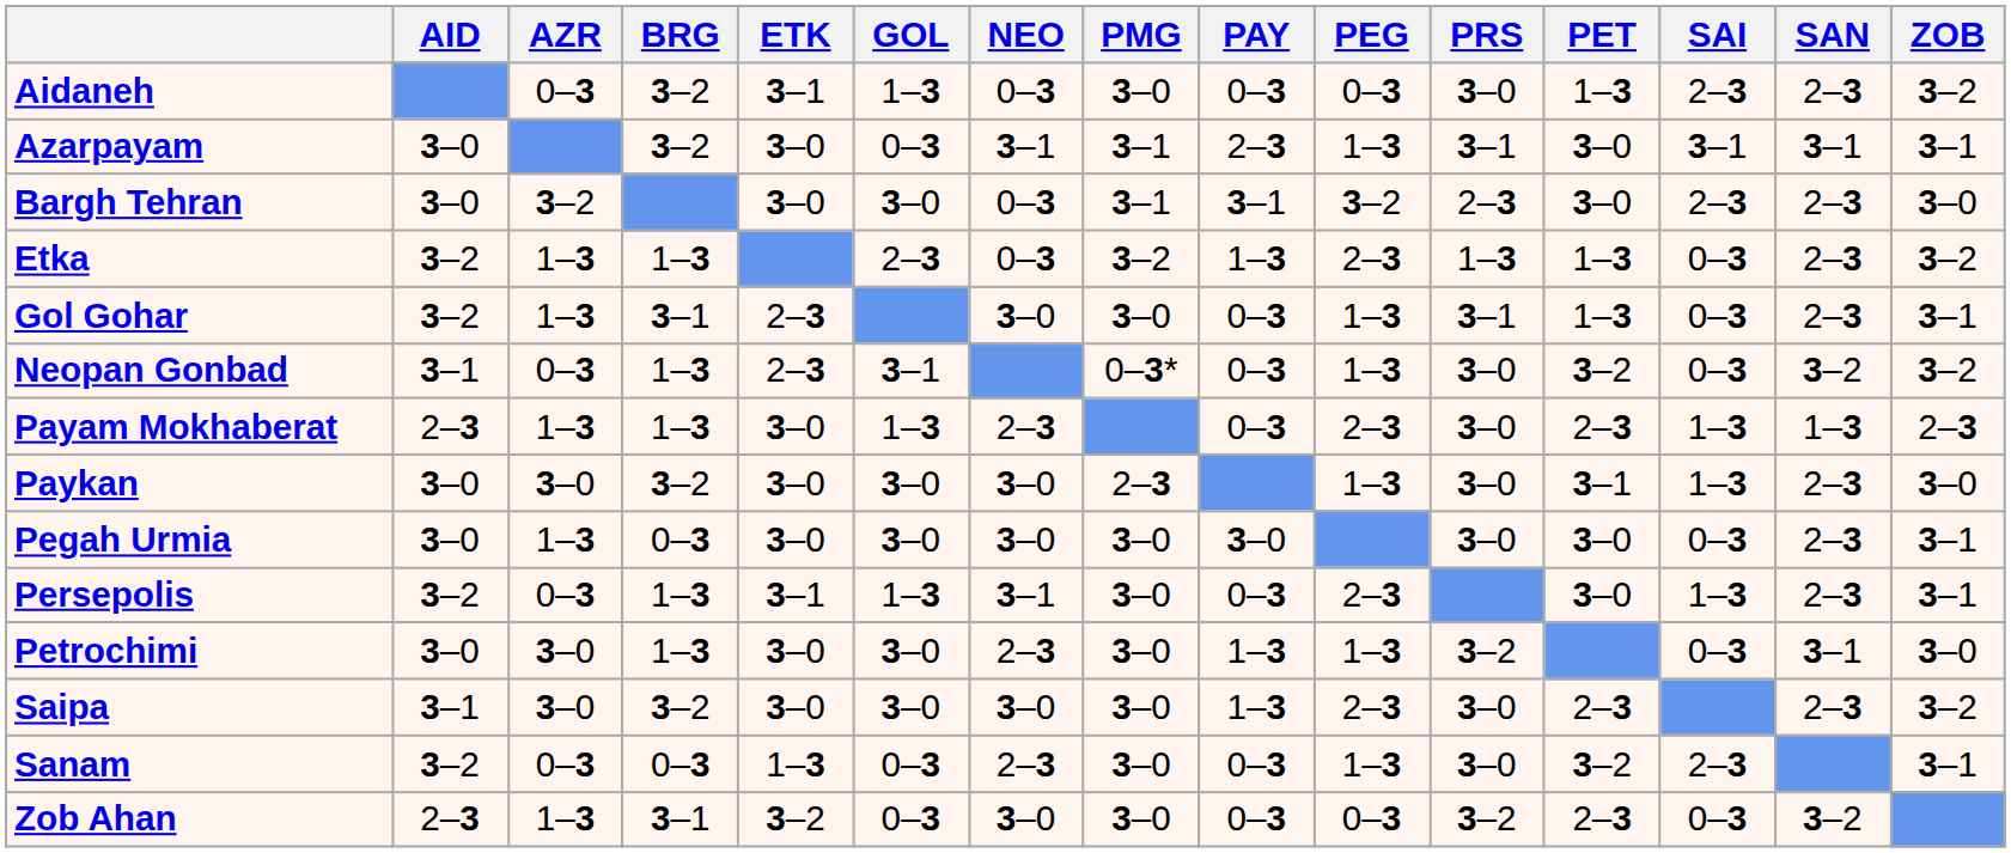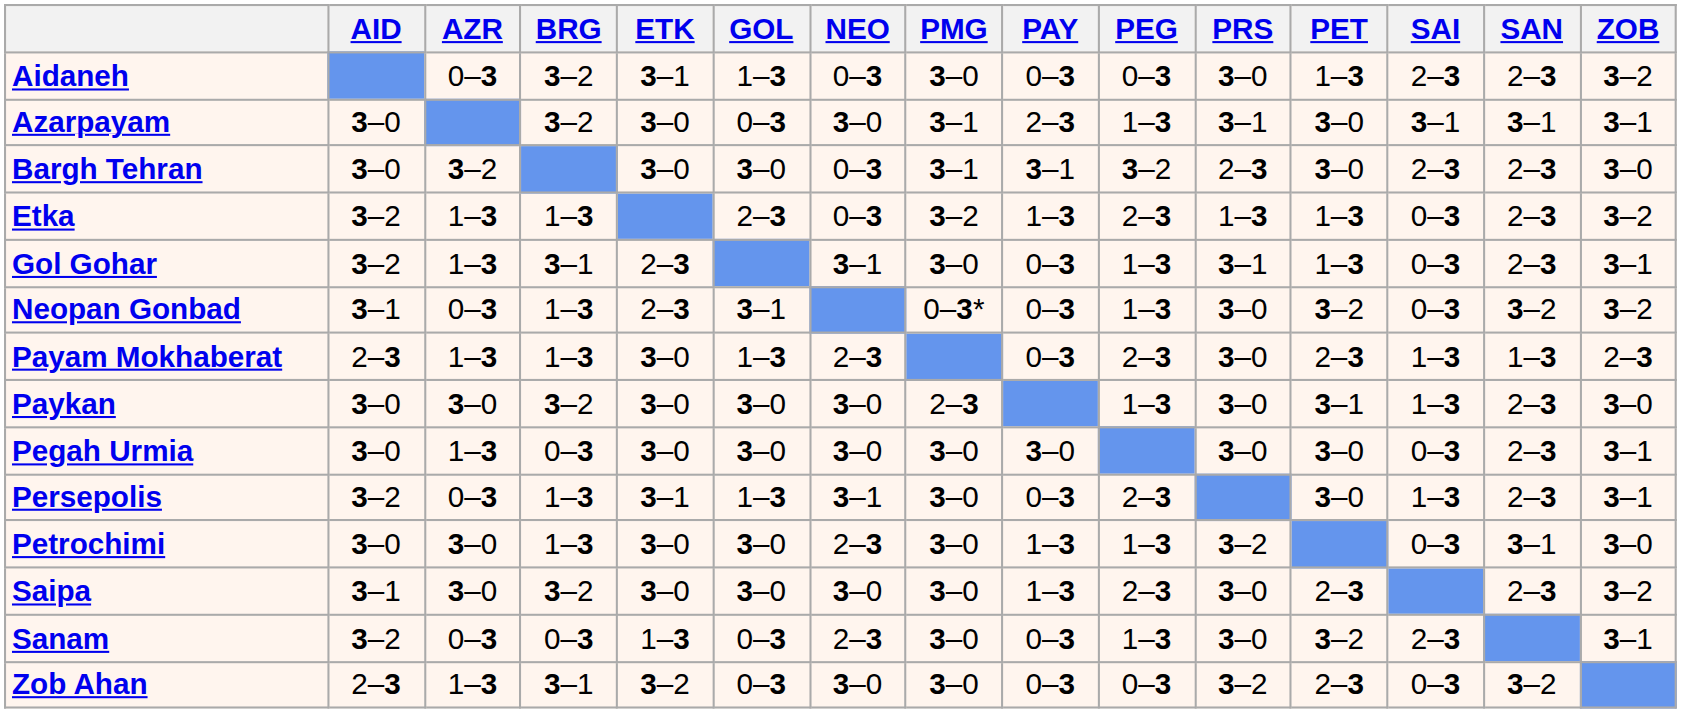 <table cellspacing="0" cellpadding="3" style="background-color: #fff5ee; font-size: 90%; text-align: center" class="wikitable">
 <tr>
 <th width=150></th>
 <th width=40><a href='#'>AID</a></th>
 <th width=40><a href='#'>AZR</a></th>
 <th width=40><a href='#'>BRG</a></th>
 <th width=40><a href='#'>ETK</a></th>
 <th width=40><a href='#'>GOL</a></th>
 <th width=40><a href='#'>NEO</a></th>
 <th width=40><a href='#'>PMG</a></th>
 <th width=40><a href='#'>PAY</a></th>
 <th width=40><a href='#'>PEG</a></th>
 <th width=40><a href='#'>PRS</a></th>
 <th width=40><a href='#'>PET</a></th>
 <th width=40><a href='#'>SAI</a></th>
 <th width=40><a href='#'>SAN</a></th>
 <th width=40><a href='#'>ZOB</a></th>
 </tr>
 <tr>
 <td align=left><strong><a href='#'>Aidaneh</a></strong></td>
 <td bgcolor="#6495ed"></td>
 <td>0–<strong>3</strong></td>
 <td><strong>3</strong>–2</td>
 <td><strong>3</strong>–1</td>
 <td>1–<strong>3</strong></td>
 <td>0–<strong>3</strong></td>
 <td><strong>3</strong>–0</td>
 <td>0–<strong>3</strong></td>
 <td>0–<strong>3</strong></td>
 <td><strong>3</strong>–0</td>
 <td>1–<strong>3</strong></td>
 <td>2–<strong>3</strong></td>
 <td>2–<strong>3</strong></td>
 <td><strong>3</strong>–2</td>
 </tr>
 <tr>
 <td align=left><strong><a href='#'>Azarpayam</a></strong></td>
 <td><strong>3</strong>–0</td>
 <td bgcolor="#6495ed"></td>
 <td><strong>3</strong>–2</td>
 <td><strong>3</strong>–0</td>
 <td>0–<strong>3</strong></td>
-<td><strong>3</strong>–1</td>
+<td><strong>3</strong>–0</td>
 <td><strong>3</strong>–1</td>
 <td>2–<strong>3</strong></td>
 <td>1–<strong>3</strong></td>
 <td><strong>3</strong>–1</td>
 <td><strong>3</strong>–0</td>
 <td><strong>3</strong>–1</td>
 <td><strong>3</strong>–1</td>
 <td><strong>3</strong>–1</td>
 </tr>
 <tr>
 <td align=left><strong><a href='#'>Bargh Tehran</a></strong></td>
 <td><strong>3</strong>–0</td>
 <td><strong>3</strong>–2</td>
 <td bgcolor="#6495ed"></td>
 <td><strong>3</strong>–0</td>
 <td><strong>3</strong>–0</td>
 <td>0–<strong>3</strong></td>
 <td><strong>3</strong>–1</td>
 <td><strong>3</strong>–1</td>
 <td><strong>3</strong>–2</td>
 <td>2–<strong>3</strong></td>
 <td><strong>3</strong>–0</td>
 <td>2–<strong>3</strong></td>
 <td>2–<strong>3</strong></td>
 <td><strong>3</strong>–0</td>
 </tr>
 <tr>
 <td align=left><strong><a href='#'>Etka</a></strong></td>
 <td><strong>3</strong>–2</td>
 <td>1–<strong>3</strong></td>
 <td>1–<strong>3</strong></td>
 <td bgcolor="#6495ed"></td>
 <td>2–<strong>3</strong></td>
 <td>0–<strong>3</strong></td>
 <td><strong>3</strong>–2</td>
 <td>1–<strong>3</strong></td>
 <td>2–<strong>3</strong></td>
 <td>1–<strong>3</strong></td>
 <td>1–<strong>3</strong></td>
 <td>0–<strong>3</strong></td>
 <td>2–<strong>3</strong></td>
 <td><strong>3</strong>–2</td>
 </tr>
 <tr>
 <td align=left><strong><a href='#'>Gol Gohar</a></strong></td>
 <td><strong>3</strong>–2</td>
 <td>1–<strong>3</strong></td>
 <td><strong>3</strong>–1</td>
 <td>2–<strong>3</strong></td>
 <td bgcolor="#6495ed"></td>
-<td><strong>3</strong>–0</td>
+<td><strong>3</strong>–1</td>
 <td><strong>3</strong>–0</td>
 <td>0–<strong>3</strong></td>
 <td>1–<strong>3</strong></td>
 <td><strong>3</strong>–1</td>
 <td>1–<strong>3</strong></td>
 <td>0–<strong>3</strong></td>
 <td>2–<strong>3</strong></td>
 <td><strong>3</strong>–1</td>
 </tr>
 <tr>
 <td align=left><strong><a href='#'>Neopan Gonbad</a></strong></td>
 <td><strong>3</strong>–1</td>
 <td>0–<strong>3</strong></td>
 <td>1–<strong>3</strong></td>
 <td>2–<strong>3</strong></td>
 <td><strong>3</strong>–1</td>
 <td bgcolor="#6495ed"></td>
 <td>0–<strong>3</strong>*</td>
 <td>0–<strong>3</strong></td>
 <td>1–<strong>3</strong></td>
 <td><strong>3</strong>–0</td>
 <td><strong>3</strong>–2</td>
 <td>0–<strong>3</strong></td>
 <td><strong>3</strong>–2</td>
 <td><strong>3</strong>–2</td>
 </tr>
 <tr>
 <td align=left><strong><a href='#'>Payam Mokhaberat</a></strong></td>
 <td>2–<strong>3</strong></td>
 <td>1–<strong>3</strong></td>
 <td>1–<strong>3</strong></td>
 <td><strong>3</strong>–0</td>
 <td>1–<strong>3</strong></td>
 <td>2–<strong>3</strong></td>
 <td bgcolor="#6495ed"></td>
 <td>0–<strong>3</strong></td>
 <td>2–<strong>3</strong></td>
 <td><strong>3</strong>–0</td>
 <td>2–<strong>3</strong></td>
 <td>1–<strong>3</strong></td>
 <td>1–<strong>3</strong></td>
 <td>2–<strong>3</strong></td>
 </tr>
 <tr>
 <td align=left><strong><a href='#'>Paykan</a></strong></td>
 <td><strong>3</strong>–0</td>
 <td><strong>3</strong>–0</td>
 <td><strong>3</strong>–2</td>
 <td><strong>3</strong>–0</td>
 <td><strong>3</strong>–0</td>
 <td><strong>3</strong>–0</td>
 <td>2–<strong>3</strong></td>
 <td bgcolor="#6495ed"></td>
 <td>1–<strong>3</strong></td>
 <td><strong>3</strong>–0</td>
 <td><strong>3</strong>–1</td>
 <td>1–<strong>3</strong></td>
 <td>2–<strong>3</strong></td>
 <td><strong>3</strong>–0</td>
 </tr>
 <tr>
 <td align=left><strong><a href='#'>Pegah Urmia</a></strong></td>
 <td><strong>3</strong>–0</td>
 <td>1–<strong>3</strong></td>
 <td>0–<strong>3</strong></td>
 <td><strong>3</strong>–0</td>
 <td><strong>3</strong>–0</td>
 <td><strong>3</strong>–0</td>
 <td><strong>3</strong>–0</td>
 <td><strong>3</strong>–0</td>
 <td bgcolor="#6495ed"></td>
 <td><strong>3</strong>–0</td>
 <td><strong>3</strong>–0</td>
 <td>0–<strong>3</strong></td>
 <td>2–<strong>3</strong></td>
 <td><strong>3</strong>–1</td>
 </tr>
 <tr>
 <td align=left><strong><a href='#'>Persepolis</a></strong></td>
 <td><strong>3</strong>–2</td>
 <td>0–<strong>3</strong></td>
 <td>1–<strong>3</strong></td>
 <td><strong>3</strong>–1</td>
 <td>1–<strong>3</strong></td>
 <td><strong>3</strong>–1</td>
 <td><strong>3</strong>–0</td>
 <td>0–<strong>3</strong></td>
 <td>2–<strong>3</strong></td>
 <td bgcolor="#6495ed"></td>
 <td><strong>3</strong>–0</td>
 <td>1–<strong>3</strong></td>
 <td>2–<strong>3</strong></td>
 <td><strong>3</strong>–1</td>
 </tr>
 <tr>
 <td align=left><strong><a href='#'>Petrochimi</a></strong></td>
 <td><strong>3</strong>–0</td>
 <td><strong>3</strong>–0</td>
 <td>1–<strong>3</strong></td>
 <td><strong>3</strong>–0</td>
 <td><strong>3</strong>–0</td>
 <td>2–<strong>3</strong></td>
 <td><strong>3</strong>–0</td>
 <td>1–<strong>3</strong></td>
 <td>1–<strong>3</strong></td>
 <td><strong>3</strong>–2</td>
 <td bgcolor="#6495ed"></td>
 <td>0–<strong>3</strong></td>
 <td><strong>3</strong>–1</td>
 <td><strong>3</strong>–0</td>
 </tr>
 <tr>
 <td align=left><strong><a href='#'>Saipa</a></strong></td>
 <td><strong>3</strong>–1</td>
 <td><strong>3</strong>–0</td>
 <td><strong>3</strong>–2</td>
 <td><strong>3</strong>–0</td>
 <td><strong>3</strong>–0</td>
 <td><strong>3</strong>–0</td>
 <td><strong>3</strong>–0</td>
 <td>1–<strong>3</strong></td>
 <td>2–<strong>3</strong></td>
 <td><strong>3</strong>–0</td>
 <td>2–<strong>3</strong></td>
 <td bgcolor="#6495ed"></td>
 <td>2–<strong>3</strong></td>
 <td><strong>3</strong>–2</td>
 </tr>
 <tr>
 <td align=left><strong><a href='#'>Sanam</a></strong></td>
 <td><strong>3</strong>–2</td>
 <td>0–<strong>3</strong></td>
 <td>0–<strong>3</strong></td>
 <td>1–<strong>3</strong></td>
 <td>0–<strong>3</strong></td>
 <td>2–<strong>3</strong></td>
 <td><strong>3</strong>–0</td>
 <td>0–<strong>3</strong></td>
 <td>1–<strong>3</strong></td>
 <td><strong>3</strong>–0</td>
 <td><strong>3</strong>–2</td>
 <td>2–<strong>3</strong></td>
 <td bgcolor="#6495ed"></td>
 <td><strong>3</strong>–1</td>
 </tr>
 <tr>
 <td align=left><strong><a href='#'>Zob Ahan</a></strong></td>
 <td>2–<strong>3</strong></td>
 <td>1–<strong>3</strong></td>
 <td><strong>3</strong>–1</td>
 <td><strong>3</strong>–2</td>
 <td>0–<strong>3</strong></td>
 <td><strong>3</strong>–0</td>
 <td><strong>3</strong>–0</td>
 <td>0–<strong>3</strong></td>
 <td>0–<strong>3</strong></td>
 <td><strong>3</strong>–2</td>
 <td>2–<strong>3</strong></td>
 <td>0–<strong>3</strong></td>
 <td><strong>3</strong>–2</td>
 <td bgcolor="#6495ed"></td>
 </tr>
 </table>
